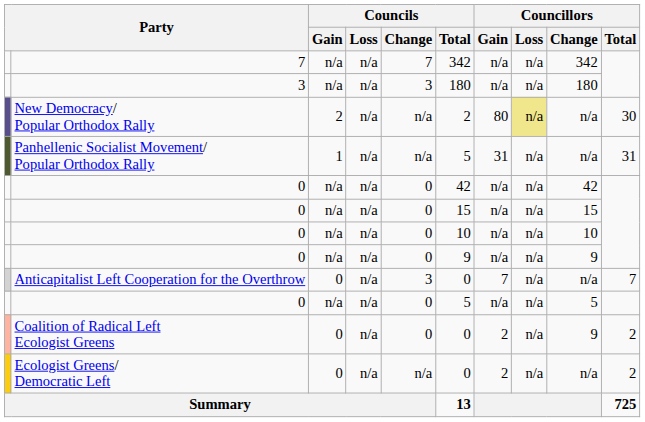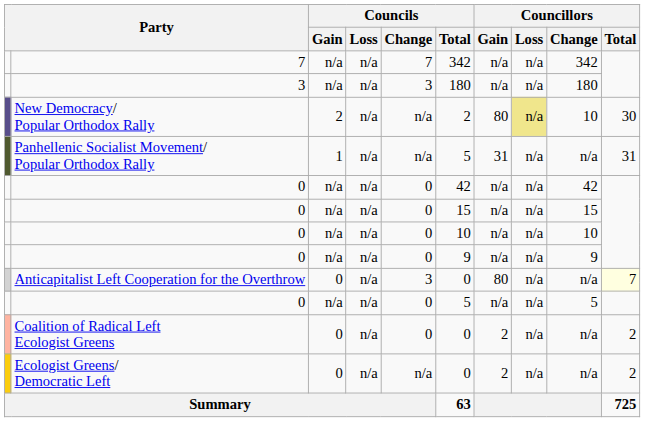 <table class="wikitable">
 <tr>
 <th colspan="2" rowspan="2">Party</th>
 <th colspan="4">Councils</th>
 <th colspan="4">Councillors</th>
 </tr>
 <tr>
 <th valign="top">Gain</th>
 <th valign="top">Loss</th>
 <th valign="top">Change</th>
 <th style="text-align: right;" valign="top">Total</th>
 <th valign="top">Gain</th>
 <th valign="top">Loss</th>
 <th style="text-align: right;" valign="top">Change</th>
 <th style="text-align: right;" valign="top">Total</th>
 </tr>
 <tr>
 <td></td>
 <td align="right">7</td>
 <td align="right">n/a</td>
 <td align="right">n/a</td>
 <td align="right">7</td>
 <td align="right">342</td>
 <td align="right">n/a</td>
 <td align="right">n/a</td>
 <td align="right">342</td>
 </tr>
 <tr>
 <td></td>
 <td align="right">3</td>
 <td align="right">n/a</td>
 <td align="right">n/a</td>
 <td align="right">3</td>
 <td align="right">180</td>
 <td align="right">n/a</td>
 <td align="right">n/a</td>
 <td align="right">180</td>
 </tr>
 <tr>
 <td bgcolor="#584e8b"></td>
 <td><a href='#'>New Democracy</a>/<br><a href='#'>Popular Orthodox Rally</a></td>
 <td align="right">2</td>
 <td align="right">n/a</td>
 <td align="right">n/a</td>
 <td align="right">2</td>
 <td align="right">80</td>
 <td align="right" style="background: khaki;">n/a</td>
-<td align="right">n/a</td>
+<td align="right">10</td>
 <td align="right">30</td>
 </tr>
 <tr>
 <td bgcolor="#4f592f"></td>
 <td><a href='#'>Panhellenic Socialist Movement</a>/<br><a href='#'>Popular Orthodox Rally</a></td>
 <td align="right">1</td>
 <td align="right">n/a</td>
 <td align="right">n/a</td>
 <td align="right">5</td>
 <td align="right">31</td>
 <td align="right">n/a</td>
 <td align="right">n/a</td>
 <td align="right">31</td>
 </tr>
 <tr>
 <td></td>
 <td align="right">0</td>
 <td align="right">n/a</td>
 <td align="right">n/a</td>
 <td align="right">0</td>
 <td align="right">42</td>
 <td align="right">n/a</td>
 <td align="right">n/a</td>
 <td align="right">42</td>
 </tr>
 <tr>
 <td></td>
 <td align="right">0</td>
 <td align="right">n/a</td>
 <td align="right">n/a</td>
 <td align="right">0</td>
 <td align="right">15</td>
 <td align="right">n/a</td>
 <td align="right">n/a</td>
 <td align="right">15</td>
 </tr>
 <tr>
 <td></td>
 <td align="right">0</td>
 <td align="right">n/a</td>
 <td align="right">n/a</td>
 <td align="right">0</td>
 <td align="right">10</td>
 <td align="right">n/a</td>
 <td align="right">n/a</td>
 <td align="right">10</td>
 </tr>
 <tr>
 <td></td>
 <td align="right">0</td>
 <td align="right">n/a</td>
 <td align="right">n/a</td>
 <td align="right">0</td>
 <td align="right">9</td>
 <td align="right">n/a</td>
 <td align="right">n/a</td>
 <td align="right">9</td>
 </tr>
 <tr>
 <td bgcolor="#d3d3d3"></td>
 <td><a href='#'>Anticapitalist Left Cooperation for the Overthrow</a></td>
 <td align="right">0</td>
 <td align="right">n/a</td>
 <td align="right">3</td>
 <td align="right">0</td>
-<td align="right">7</td>
+<td align="right">80</td>
 <td align="right">n/a</td>
 <td align="right">n/a</td>
-<td align="right">7</td>
+<td align="right" style="background: lightyellow;">7</td>
 </tr>
 <tr>
 <td></td>
 <td align="right">0</td>
 <td align="right">n/a</td>
 <td align="right">n/a</td>
 <td align="right">0</td>
 <td align="right">5</td>
 <td align="right">n/a</td>
 <td align="right">n/a</td>
 <td align="right">5</td>
 </tr>
 <tr>
 <td bgcolor="#ffb4a1"></td>
 <td><a href='#'>Coalition of Radical Left</a><br><a href='#'>Ecologist Greens</a></td>
 <td align="right">0</td>
 <td align="right">n/a</td>
 <td align="right">0</td>
 <td align="right">0</td>
 <td align="right">2</td>
 <td align="right">n/a</td>
-<td align="right">9</td>
+<td align="right">n/a</td>
 <td align="right">2</td>
 </tr>
 <tr>
 <td bgcolor="#fbcd0e"></td>
 <td><a href='#'>Ecologist Greens</a>/<br><a href='#'>Democratic Left</a></td>
 <td align="right">0</td>
 <td align="right">n/a</td>
 <td align="right">n/a</td>
 <td align="right">0</td>
 <td align="right">2</td>
 <td align="right">n/a</td>
 <td align="right">n/a</td>
 <td align="right">2</td>
 </tr>
 <tr>
 <th colspan="5">Summary</th>
-<td align="right"><strong>13</strong></td>
+<td align="right"><strong>63</strong></td>
 <th colspan="3"></th>
 <td align="right"><strong>725</strong></td>
 </tr>
 </table>
